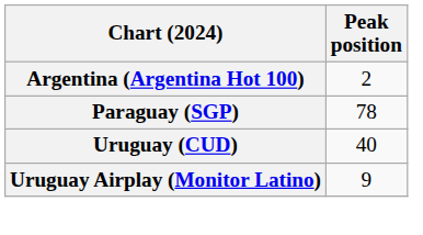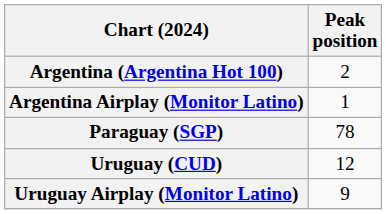 <table class="wikitable sortable plainrowheaders" style="text-align:center">
 <tr>
 <th scope="col">Chart (2024)</th>
 <th scope="col">Peak<br> position</th>
 </tr>
 <tr>
 <th scope="row">Argentina (<a href='#'>Argentina Hot 100</a>)</th>
 <td>2</td>
 </tr>
 <tr>
+<th scope="row">Argentina Airplay (<a href='#'>Monitor Latino</a>)</th>
+<td>1</td>
+</tr>
+<tr>
 <th scope="row">Paraguay (<a href='#'>SGP</a>)</th>
 <td>78</td>
 </tr>
 <tr>
 <th scope="row">Uruguay (<a href='#'>CUD</a>)</th>
-<td>40</td>
+<td>12</td>
 </tr>
 <tr>
 <th scope="row">Uruguay Airplay (<a href='#'>Monitor Latino</a>)</th>
 <td>9</td>
 </tr>
 <tr>
 </tr>
 </table>
